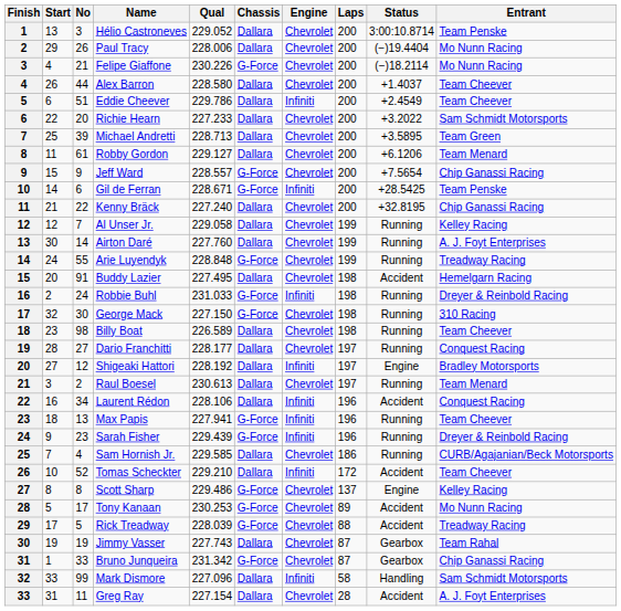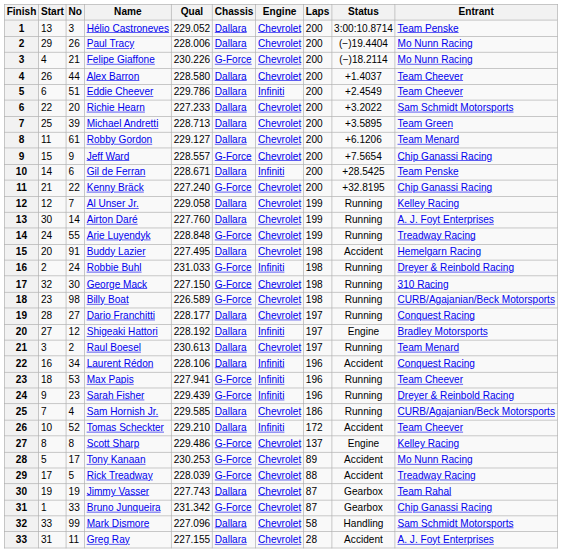 <table class="wikitable">
 <tr>
 <th>Finish</th>
 <th>Start</th>
 <th>No</th>
 <th>Name</th>
 <th>Qual</th>
 <th>Chassis</th>
 <th>Engine</th>
 <th>Laps</th>
 <th>Status</th>
 <th>Entrant</th>
 </tr>
 <tr>
 <th>1</th>
 <td>13</td>
 <td>3</td>
 <td> <a href='#'>Hélio Castroneves</a> <strong></strong></td>
 <td>229.052</td>
 <td><a href='#'>Dallara</a></td>
 <td><a href='#'>Chevrolet</a></td>
 <td>200</td>
 <td align="center">3:00:10.8714</td>
 <td><a href='#'>Team Penske</a></td>
 </tr>
 <tr>
 <th>2</th>
 <td>29</td>
 <td>26</td>
 <td> <a href='#'>Paul Tracy</a></td>
 <td>228.006</td>
 <td><a href='#'>Dallara</a></td>
 <td><a href='#'>Chevrolet</a></td>
 <td>200</td>
 <td align="center">(−)19.4404</td>
 <td><a href='#'>Mo Nunn Racing</a></td>
 </tr>
 <tr>
 <th>3</th>
 <td>4</td>
 <td>21</td>
 <td> <a href='#'>Felipe Giaffone</a></td>
 <td>230.226</td>
 <td><a href='#'>G-Force</a></td>
 <td><a href='#'>Chevrolet</a></td>
 <td>200</td>
 <td align="center">(−)18.2114</td>
 <td><a href='#'>Mo Nunn Racing</a></td>
 </tr>
 <tr>
 <th>4</th>
 <td>26</td>
 <td>44</td>
 <td> <a href='#'>Alex Barron</a> <strong></strong></td>
 <td>228.580</td>
 <td><a href='#'>Dallara</a></td>
 <td><a href='#'>Chevrolet</a></td>
 <td>200</td>
 <td align="center">+1.4037</td>
 <td><a href='#'>Team Cheever</a></td>
 </tr>
 <tr>
 <th>5</th>
 <td>6</td>
 <td>51</td>
 <td> <a href='#'>Eddie Cheever</a> <strong></strong></td>
 <td>229.786</td>
 <td><a href='#'>Dallara</a></td>
 <td><a href='#'>Infiniti</a></td>
 <td>200</td>
 <td align="center">+2.4549</td>
 <td><a href='#'>Team Cheever</a></td>
 </tr>
 <tr>
 <th>6</th>
 <td>22</td>
 <td>20</td>
 <td> <a href='#'>Richie Hearn</a></td>
 <td>227.233</td>
 <td><a href='#'>Dallara</a></td>
 <td><a href='#'>Chevrolet</a></td>
 <td>200</td>
 <td align="center">+3.2022</td>
 <td><a href='#'>Sam Schmidt Motorsports</a></td>
 </tr>
 <tr>
 <th>7</th>
 <td>25</td>
 <td>39</td>
 <td> <a href='#'>Michael Andretti</a></td>
 <td>228.713</td>
 <td><a href='#'>Dallara</a></td>
 <td><a href='#'>Chevrolet</a></td>
 <td>200</td>
 <td align="center">+3.5895</td>
 <td><a href='#'>Team Green</a></td>
 </tr>
 <tr>
 <th>8</th>
 <td>11</td>
 <td>61</td>
 <td> <a href='#'>Robby Gordon</a></td>
 <td>229.127</td>
 <td><a href='#'>Dallara</a></td>
 <td><a href='#'>Chevrolet</a></td>
 <td>200</td>
 <td align="center">+6.1206</td>
 <td><a href='#'>Team Menard</a></td>
 </tr>
 <tr>
 <th>9</th>
 <td>15</td>
 <td>9</td>
 <td> <a href='#'>Jeff Ward</a></td>
 <td>228.557</td>
 <td><a href='#'>G-Force</a></td>
 <td><a href='#'>Chevrolet</a></td>
 <td>200</td>
 <td align="center">+7.5654</td>
 <td><a href='#'>Chip Ganassi Racing</a></td>
 </tr>
 <tr>
 <th>10</th>
 <td>14</td>
 <td>6</td>
 <td> <a href='#'>Gil de Ferran</a></td>
 <td>228.671</td>
-<td><a href='#'>G-Force</a></td>
+<td><a href='#'>Dallara</a></td>
 <td><a href='#'>Infiniti</a></td>
 <td>200</td>
 <td align="center">+28.5425</td>
 <td><a href='#'>Team Penske</a></td>
 </tr>
 <tr>
 <th>11</th>
 <td>21</td>
 <td>22</td>
 <td> <a href='#'>Kenny Bräck</a> <strong></strong></td>
 <td>227.240</td>
-<td><a href='#'>Dallara</a></td>
+<td><a href='#'>G-Force</a></td>
 <td><a href='#'>Chevrolet</a></td>
 <td>200</td>
 <td align="center">+32.8195</td>
 <td><a href='#'>Chip Ganassi Racing</a></td>
 </tr>
 <tr>
 <th>12</th>
 <td>12</td>
 <td>7</td>
 <td> <a href='#'>Al Unser Jr.</a> <strong></strong></td>
 <td>229.058</td>
 <td><a href='#'>Dallara</a></td>
 <td><a href='#'>Chevrolet</a></td>
 <td>199</td>
 <td align="center">Running</td>
 <td><a href='#'>Kelley Racing</a></td>
 </tr>
 <tr>
 <th>13</th>
 <td>30</td>
 <td>14</td>
 <td> <a href='#'>Airton Daré</a></td>
 <td>227.760</td>
 <td><a href='#'>Dallara</a></td>
 <td><a href='#'>Chevrolet</a></td>
 <td>199</td>
 <td align="center">Running</td>
 <td><a href='#'>A. J. Foyt Enterprises</a></td>
 </tr>
 <tr>
 <th>14</th>
 <td>24</td>
 <td>55</td>
 <td> <a href='#'>Arie Luyendyk</a> <strong></strong></td>
 <td>228.848</td>
 <td><a href='#'>G-Force</a></td>
 <td><a href='#'>Chevrolet</a></td>
 <td>199</td>
 <td align="center">Running</td>
 <td><a href='#'>Treadway Racing</a></td>
 </tr>
 <tr>
 <th>15</th>
 <td>20</td>
 <td>91</td>
 <td> <a href='#'>Buddy Lazier</a> <strong></strong></td>
 <td>227.495</td>
 <td><a href='#'>Dallara</a></td>
 <td><a href='#'>Chevrolet</a></td>
 <td>198</td>
 <td align="center">Accident</td>
 <td><a href='#'>Hemelgarn Racing</a></td>
 </tr>
 <tr>
 <th>16</th>
 <td>2</td>
 <td>24</td>
 <td> <a href='#'>Robbie Buhl</a></td>
 <td>231.033</td>
 <td><a href='#'>G-Force</a></td>
 <td><a href='#'>Infiniti</a></td>
 <td>198</td>
 <td align="center">Running</td>
 <td><a href='#'>Dreyer & Reinbold Racing</a></td>
 </tr>
 <tr>
 <th>17</th>
 <td>32</td>
 <td>30</td>
 <td> <a href='#'>George Mack</a> <strong></strong></td>
 <td>227.150</td>
 <td><a href='#'>G-Force</a></td>
 <td><a href='#'>Chevrolet</a></td>
 <td>198</td>
 <td align="center">Running</td>
 <td><a href='#'>310 Racing</a></td>
 </tr>
 <tr>
 <th>18</th>
 <td>23</td>
 <td>98</td>
 <td> <a href='#'>Billy Boat</a></td>
 <td>226.589</td>
-<td><a href='#'>Dallara</a></td>
+<td><a href='#'>G-Force</a></td>
 <td><a href='#'>Chevrolet</a></td>
 <td>198</td>
 <td align="center">Running</td>
-<td><a href='#'>Team Cheever</a></td>
+<td><a href='#'>CURB/Agajanian/Beck Motorsports</a></td>
 </tr>
 <tr>
 <th>19</th>
 <td>28</td>
 <td>27</td>
 <td> <a href='#'>Dario Franchitti</a> <strong></strong></td>
 <td>228.177</td>
 <td><a href='#'>Dallara</a></td>
 <td><a href='#'>Chevrolet</a></td>
 <td>197</td>
 <td align="center">Running</td>
 <td><a href='#'>Conquest Racing</a></td>
 </tr>
 <tr>
 <th>20</th>
 <td>27</td>
 <td>12</td>
 <td> <a href='#'>Shigeaki Hattori</a> <strong></strong></td>
 <td>228.192</td>
 <td><a href='#'>Dallara</a></td>
 <td><a href='#'>Infiniti</a></td>
 <td>197</td>
 <td align="center">Engine</td>
 <td><a href='#'>Bradley Motorsports</a></td>
 </tr>
 <tr>
 <th>21</th>
 <td>3</td>
 <td>2</td>
 <td> <a href='#'>Raul Boesel</a></td>
 <td>230.613</td>
 <td><a href='#'>Dallara</a></td>
 <td><a href='#'>Chevrolet</a></td>
 <td>197</td>
 <td align="center">Running</td>
 <td><a href='#'>Team Menard</a></td>
 </tr>
 <tr>
 <th>22</th>
 <td>16</td>
 <td>34</td>
 <td> <a href='#'>Laurent Rédon</a> <strong></strong></td>
 <td>228.106</td>
 <td><a href='#'>Dallara</a></td>
 <td><a href='#'>Infiniti</a></td>
 <td>196</td>
 <td align="center">Accident</td>
 <td><a href='#'>Conquest Racing</a></td>
 </tr>
 <tr>
 <th>23</th>
 <td>18</td>
-<td>13</td>
+<td>53</td>
 <td> <a href='#'>Max Papis</a> <strong></strong></td>
 <td>227.941</td>
 <td><a href='#'>G-Force</a></td>
 <td><a href='#'>Infiniti</a></td>
 <td>196</td>
 <td align="center">Running</td>
 <td><a href='#'>Team Cheever</a></td>
 </tr>
 <tr>
 <th>24</th>
 <td>9</td>
 <td>23</td>
 <td> <a href='#'>Sarah Fisher</a></td>
 <td>229.439</td>
 <td><a href='#'>G-Force</a></td>
 <td><a href='#'>Infiniti</a></td>
 <td>196</td>
 <td align="center">Running</td>
 <td><a href='#'>Dreyer & Reinbold Racing</a></td>
 </tr>
 <tr>
 <th>25</th>
 <td>7</td>
 <td>4</td>
 <td> <a href='#'>Sam Hornish Jr.</a></td>
 <td>229.585</td>
 <td><a href='#'>Dallara</a></td>
 <td><a href='#'>Chevrolet</a></td>
 <td>186</td>
 <td align="center">Running</td>
 <td><a href='#'>CURB/Agajanian/Beck Motorsports</a></td>
 </tr>
 <tr>
 <th>26</th>
 <td>10</td>
 <td>52</td>
 <td> <a href='#'>Tomas Scheckter</a> <strong></strong></td>
 <td>229.210</td>
 <td><a href='#'>Dallara</a></td>
 <td><a href='#'>Infiniti</a></td>
 <td>172</td>
 <td align="center">Accident</td>
 <td><a href='#'>Team Cheever</a></td>
 </tr>
 <tr>
 <th>27</th>
 <td>8</td>
 <td>8</td>
 <td> <a href='#'>Scott Sharp</a></td>
 <td>229.486</td>
 <td><a href='#'>G-Force</a></td>
 <td><a href='#'>Chevrolet</a></td>
 <td>137</td>
 <td align="center">Engine</td>
 <td><a href='#'>Kelley Racing</a></td>
 </tr>
 <tr>
 <th>28</th>
 <td>5</td>
 <td>17</td>
 <td> <a href='#'>Tony Kanaan</a> <strong></strong></td>
 <td>230.253</td>
 <td><a href='#'>G-Force</a></td>
 <td><a href='#'>Chevrolet</a></td>
 <td>89</td>
 <td align="center">Accident</td>
 <td><a href='#'>Mo Nunn Racing</a></td>
 </tr>
 <tr>
 <th>29</th>
 <td>17</td>
 <td>5</td>
 <td> <a href='#'>Rick Treadway</a> <strong></strong></td>
 <td>228.039</td>
 <td><a href='#'>G-Force</a></td>
 <td><a href='#'>Chevrolet</a></td>
 <td>88</td>
 <td align="center">Accident</td>
 <td><a href='#'>Treadway Racing</a></td>
 </tr>
 <tr>
 <th>30</th>
 <td>19</td>
 <td>19</td>
 <td> <a href='#'>Jimmy Vasser</a></td>
 <td>227.743</td>
 <td><a href='#'>Dallara</a></td>
 <td><a href='#'>Chevrolet</a></td>
 <td>87</td>
 <td align="center">Gearbox</td>
 <td><a href='#'>Team Rahal</a></td>
 </tr>
 <tr>
 <th>31</th>
 <td>1</td>
 <td>33</td>
 <td> <a href='#'>Bruno Junqueira</a></td>
 <td>231.342</td>
 <td><a href='#'>G-Force</a></td>
 <td><a href='#'>Chevrolet</a></td>
 <td>87</td>
 <td align="center">Gearbox</td>
 <td><a href='#'>Chip Ganassi Racing</a></td>
 </tr>
 <tr>
 <th>32</th>
 <td>33</td>
 <td>99</td>
 <td> <a href='#'>Mark Dismore</a></td>
 <td>227.096</td>
 <td><a href='#'>Dallara</a></td>
-<td><a href='#'>Infiniti</a></td>
+<td><a href='#'>Chevrolet</a></td>
 <td>58</td>
 <td align="center">Handling</td>
 <td><a href='#'>Sam Schmidt Motorsports</a></td>
 </tr>
 <tr>
 <th>33</th>
 <td>31</td>
 <td>11</td>
 <td> <a href='#'>Greg Ray</a></td>
-<td>227.154</td>
+<td>227.155</td>
 <td><a href='#'>Dallara</a></td>
 <td><a href='#'>Chevrolet</a></td>
 <td>28</td>
 <td align="center">Accident</td>
 <td><a href='#'>A. J. Foyt Enterprises</a></td>
 </tr>
 </table>
